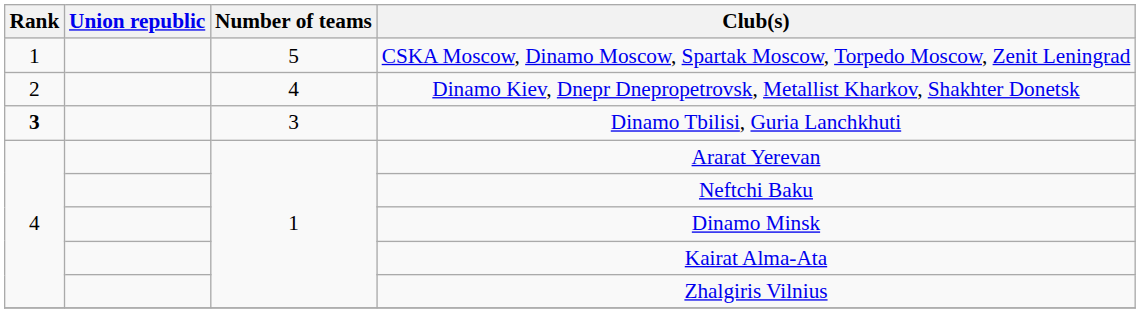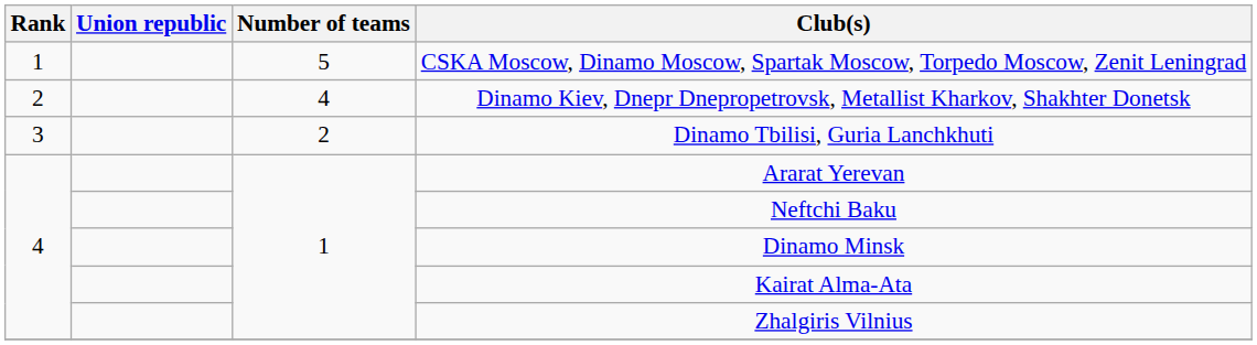 <table class="wikitable">
 <tr>
 <th>Rank</th>
 <th><a href='#'>Union republic</a></th>
 <th>Number of teams</th>
 <th>Club(s)</th>
 </tr>
 <tr>
 <td align="center" rowspan=1>1</td>
 <td></td>
 <td align="center" rowspan=1>5</td>
 <td align="center"><a href='#'>CSKA Moscow</a>, <a href='#'>Dinamo Moscow</a>, <a href='#'>Spartak Moscow</a>, <a href='#'>Torpedo Moscow</a>, <a href='#'>Zenit Leningrad</a></td>
 </tr>
 <tr>
 <td align="center" rowspan=1>2</td>
 <td></td>
 <td align="center" rowspan=1>4</td>
 <td align="center"><a href='#'>Dinamo Kiev</a>, <a href='#'>Dnepr Dnepropetrovsk</a>, <a href='#'>Metallist Kharkov</a>, <a href='#'>Shakhter Donetsk</a></td>
 </tr>
 <tr>
-<td align="center" rowspan=1><strong>3</strong></td>
+<td align="center" rowspan=1>3</td>
 <td></td>
-<td align="center" rowspan=1>3</td>
+<td align="center" rowspan=1>2</td>
 <td align="center"><a href='#'>Dinamo Tbilisi</a>, <a href='#'>Guria Lanchkhuti</a></td>
 </tr>
 <tr>
 <td align="center" rowspan=5>4</td>
 <td></td>
 <td align="center" rowspan=5>1</td>
 <td align="center"><a href='#'>Ararat Yerevan</a></td>
 </tr>
 <tr>
 <td></td>
 <td align="center"><a href='#'>Neftchi Baku</a></td>
 </tr>
 <tr>
 <td></td>
 <td align="center"><a href='#'>Dinamo Minsk</a></td>
 </tr>
 <tr>
 <td></td>
 <td align="center"><a href='#'>Kairat Alma-Ata</a></td>
 </tr>
 <tr>
 <td></td>
 <td align="center"><a href='#'>Zhalgiris Vilnius</a></td>
 </tr>
 <tr>
 </tr>
 </table>
